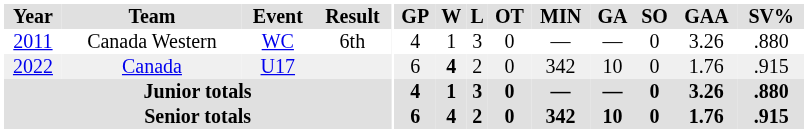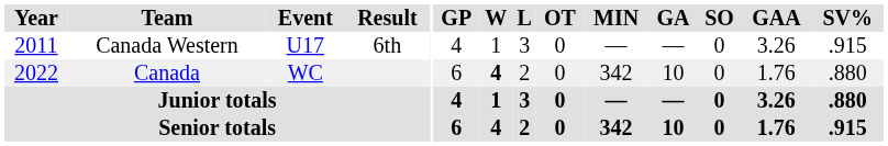 <table border="0" cellpadding="1" cellspacing="0" ID="Table3" style="text-align:center; width:40em">
 <tr ALIGN="center" bgcolor="#e0e0e0">
 <th>Year</th>
 <th>Team</th>
 <th>Event</th>
 <th>Result</th>
 <th rowspan="99" bgcolor="#ffffff"></th>
 <th>GP</th>
 <th>W</th>
 <th>L</th>
 <th>OT</th>
 <th>MIN</th>
 <th>GA</th>
 <th>SO</th>
 <th>GAA</th>
 <th>SV%</th>
 </tr>
 <tr>
 <td><a href='#'>2011</a></td>
 <td>Canada Western</td>
-<td><a href='#'>WC</a></td>
+<td><a href='#'>U17</a></td>
 <td>6th</td>
 <td>4</td>
 <td>1</td>
 <td>3</td>
 <td>0</td>
 <td>—</td>
 <td>—</td>
 <td>0</td>
 <td>3.26</td>
-<td>.880</td>
+<td>.915</td>
 </tr>
 <tr bgcolor="#f0f0f0">
 <td><a href='#'>2022</a></td>
 <td><a href='#'>Canada</a></td>
-<td><a href='#'>U17</a></td>
+<td><a href='#'>WC</a></td>
 <td></td>
 <td>6</td>
 <td><strong>4</strong></td>
 <td>2</td>
 <td>0</td>
 <td>342</td>
 <td>10</td>
 <td>0</td>
 <td>1.76</td>
-<td>.915</td>
+<td>.880</td>
 </tr>
 <tr bgcolor="#e0e0e0">
 <th colspan=4>Junior totals</th>
 <th>4</th>
 <th>1</th>
 <th>3</th>
 <th>0</th>
 <th>—</th>
 <th>—</th>
 <th>0</th>
 <th>3.26</th>
 <th>.880</th>
 </tr>
 <tr bgcolor="#e0e0e0">
 <th colspan=4>Senior totals</th>
 <th>6</th>
 <th>4</th>
 <th>2</th>
 <th>0</th>
 <th>342</th>
 <th>10</th>
 <th>0</th>
 <th>1.76</th>
 <th>.915</th>
 </tr>
 </table>
